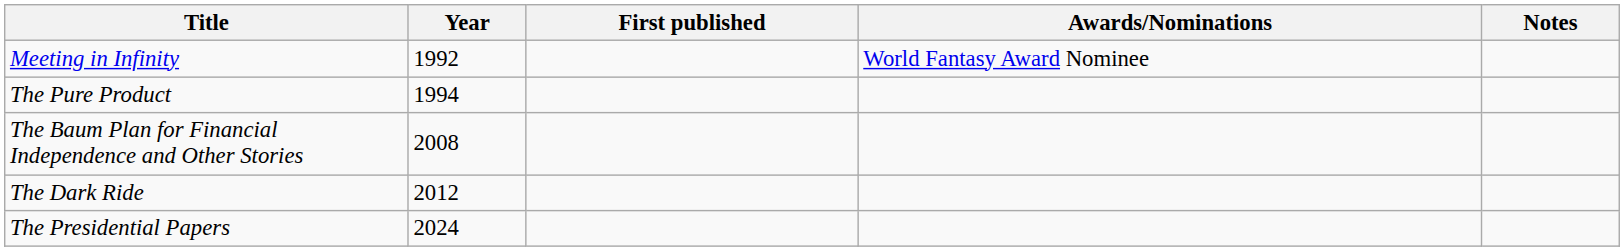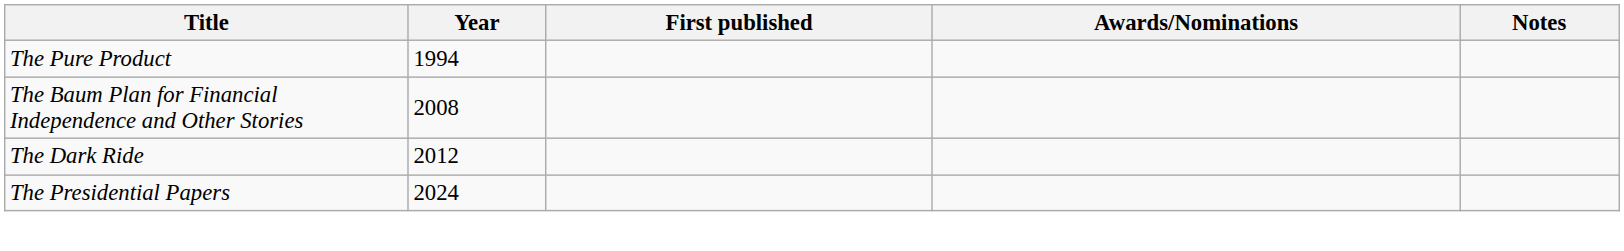 <table class="wikitable sortable" width="90%">
 <tr>
 <th width="25%">Title</th>
 <th>Year</th>
 <th>First published</th>
 <th>Awards/Nominations</th>
 <th>Notes</th>
-</tr>
-<tr>
-<td><em><a href='#'>Meeting in Infinity</a></em></td>
-<td>1992</td>
-<td></td>
-<td><a href='#'>World Fantasy Award</a> Nominee</td>
-<td></td>
 </tr>
 <tr>
 <td><em>The Pure Product</em></td>
 <td>1994</td>
 <td></td>
 <td></td>
 <td></td>
 </tr>
 <tr>
 <td><em>The Baum Plan for Financial Independence and Other Stories</em></td>
 <td>2008</td>
 <td></td>
 <td></td>
 <td></td>
 </tr>
 <tr>
 <td><em>The Dark Ride</em></td>
 <td>2012</td>
 <td></td>
 <td></td>
 <td></td>
 </tr>
 <tr>
 <td><em>The Presidential Papers</em></td>
 <td>2024</td>
 <td></td>
 <td></td>
 <td></td>
 </tr>
 </table>
